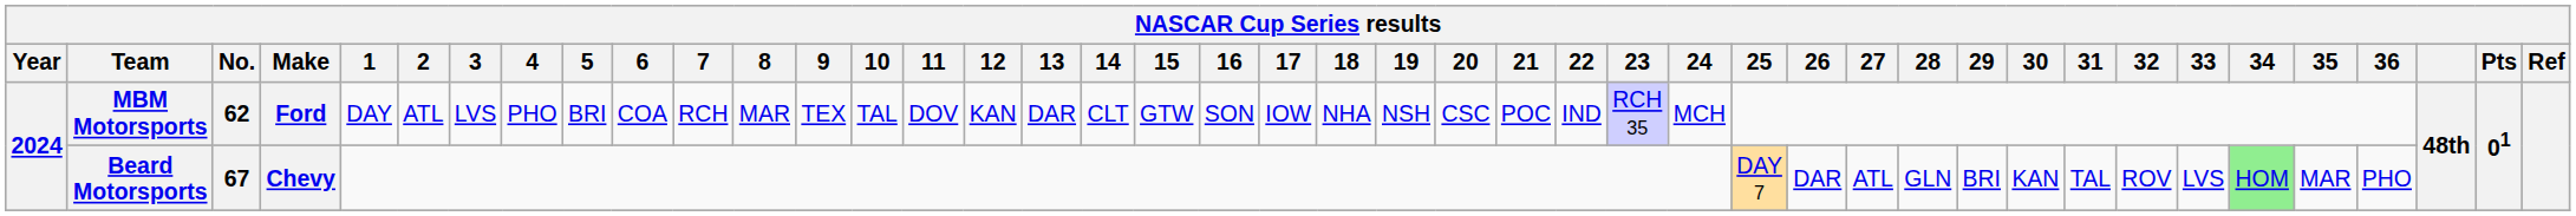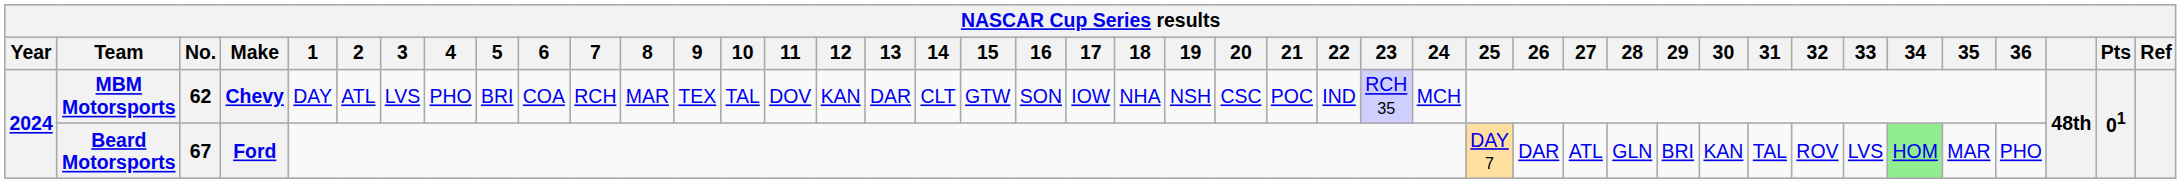 <table class="wikitable" style="text-align:center; font-size:75%">
 <tr>
 <th colspan=43><a href='#'>NASCAR Cup Series</a> results</th>
 </tr>
 <tr>
 <th>Year</th>
 <th>Team</th>
 <th>No.</th>
 <th>Make</th>
 <th>1</th>
 <th>2</th>
 <th>3</th>
 <th>4</th>
 <th>5</th>
 <th>6</th>
 <th>7</th>
 <th>8</th>
 <th>9</th>
 <th>10</th>
 <th>11</th>
 <th>12</th>
 <th>13</th>
 <th>14</th>
 <th>15</th>
 <th>16</th>
 <th>17</th>
 <th>18</th>
 <th>19</th>
 <th>20</th>
 <th>21</th>
 <th>22</th>
 <th>23</th>
 <th>24</th>
 <th>25</th>
 <th>26</th>
 <th>27</th>
 <th>28</th>
 <th>29</th>
 <th>30</th>
 <th>31</th>
 <th>32</th>
 <th>33</th>
 <th>34</th>
 <th>35</th>
 <th>36</th>
 <th></th>
 <th>Pts</th>
 <th>Ref</th>
 </tr>
 <tr>
 <th rowspan=2><a href='#'>2024</a></th>
 <th><a href='#'>MBM Motorsports</a></th>
 <th>62</th>
-<th><a href='#'>Ford</a></th>
+<th><a href='#'>Chevy</a></th>
 <td><a href='#'>DAY</a></td>
 <td><a href='#'>ATL</a></td>
 <td><a href='#'>LVS</a></td>
 <td><a href='#'>PHO</a></td>
 <td><a href='#'>BRI</a></td>
 <td><a href='#'>COA</a></td>
 <td><a href='#'>RCH</a></td>
 <td><a href='#'>MAR</a></td>
 <td><a href='#'>TEX</a></td>
 <td><a href='#'>TAL</a></td>
 <td><a href='#'>DOV</a></td>
 <td><a href='#'>KAN</a></td>
 <td><a href='#'>DAR</a></td>
 <td><a href='#'>CLT</a></td>
 <td><a href='#'>GTW</a></td>
 <td><a href='#'>SON</a></td>
 <td><a href='#'>IOW</a></td>
 <td><a href='#'>NHA</a></td>
 <td><a href='#'>NSH</a></td>
 <td><a href='#'>CSC</a></td>
 <td><a href='#'>POC</a></td>
 <td><a href='#'>IND</a></td>
 <td style="background:#CFCFFF;"><a href='#'>RCH</a><br><small>35</small></td>
 <td><a href='#'>MCH</a></td>
 <td colspan=12></td>
 <th rowspan=2>48th</th>
 <th rowspan=2>0<sup>1</sup></th>
 <th rowspan=2></th>
 </tr>
 <tr>
 <th><a href='#'>Beard Motorsports</a></th>
 <th>67</th>
-<th><a href='#'>Chevy</a></th>
+<th><a href='#'>Ford</a></th>
 <td colspan=24></td>
 <td style="background:#FFDF9F;"><a href='#'>DAY</a><br><small>7</small></td>
 <td><a href='#'>DAR</a></td>
 <td><a href='#'>ATL</a></td>
 <td><a href='#'>GLN</a></td>
 <td><a href='#'>BRI</a></td>
 <td><a href='#'>KAN</a></td>
 <td><a href='#'>TAL</a></td>
 <td><a href='#'>ROV</a></td>
 <td><a href='#'>LVS</a></td>
 <td style="background: lightgreen;"><a href='#'>HOM</a></td>
 <td><a href='#'>MAR</a></td>
 <td><a href='#'>PHO</a></td>
 </tr>
 </table>
